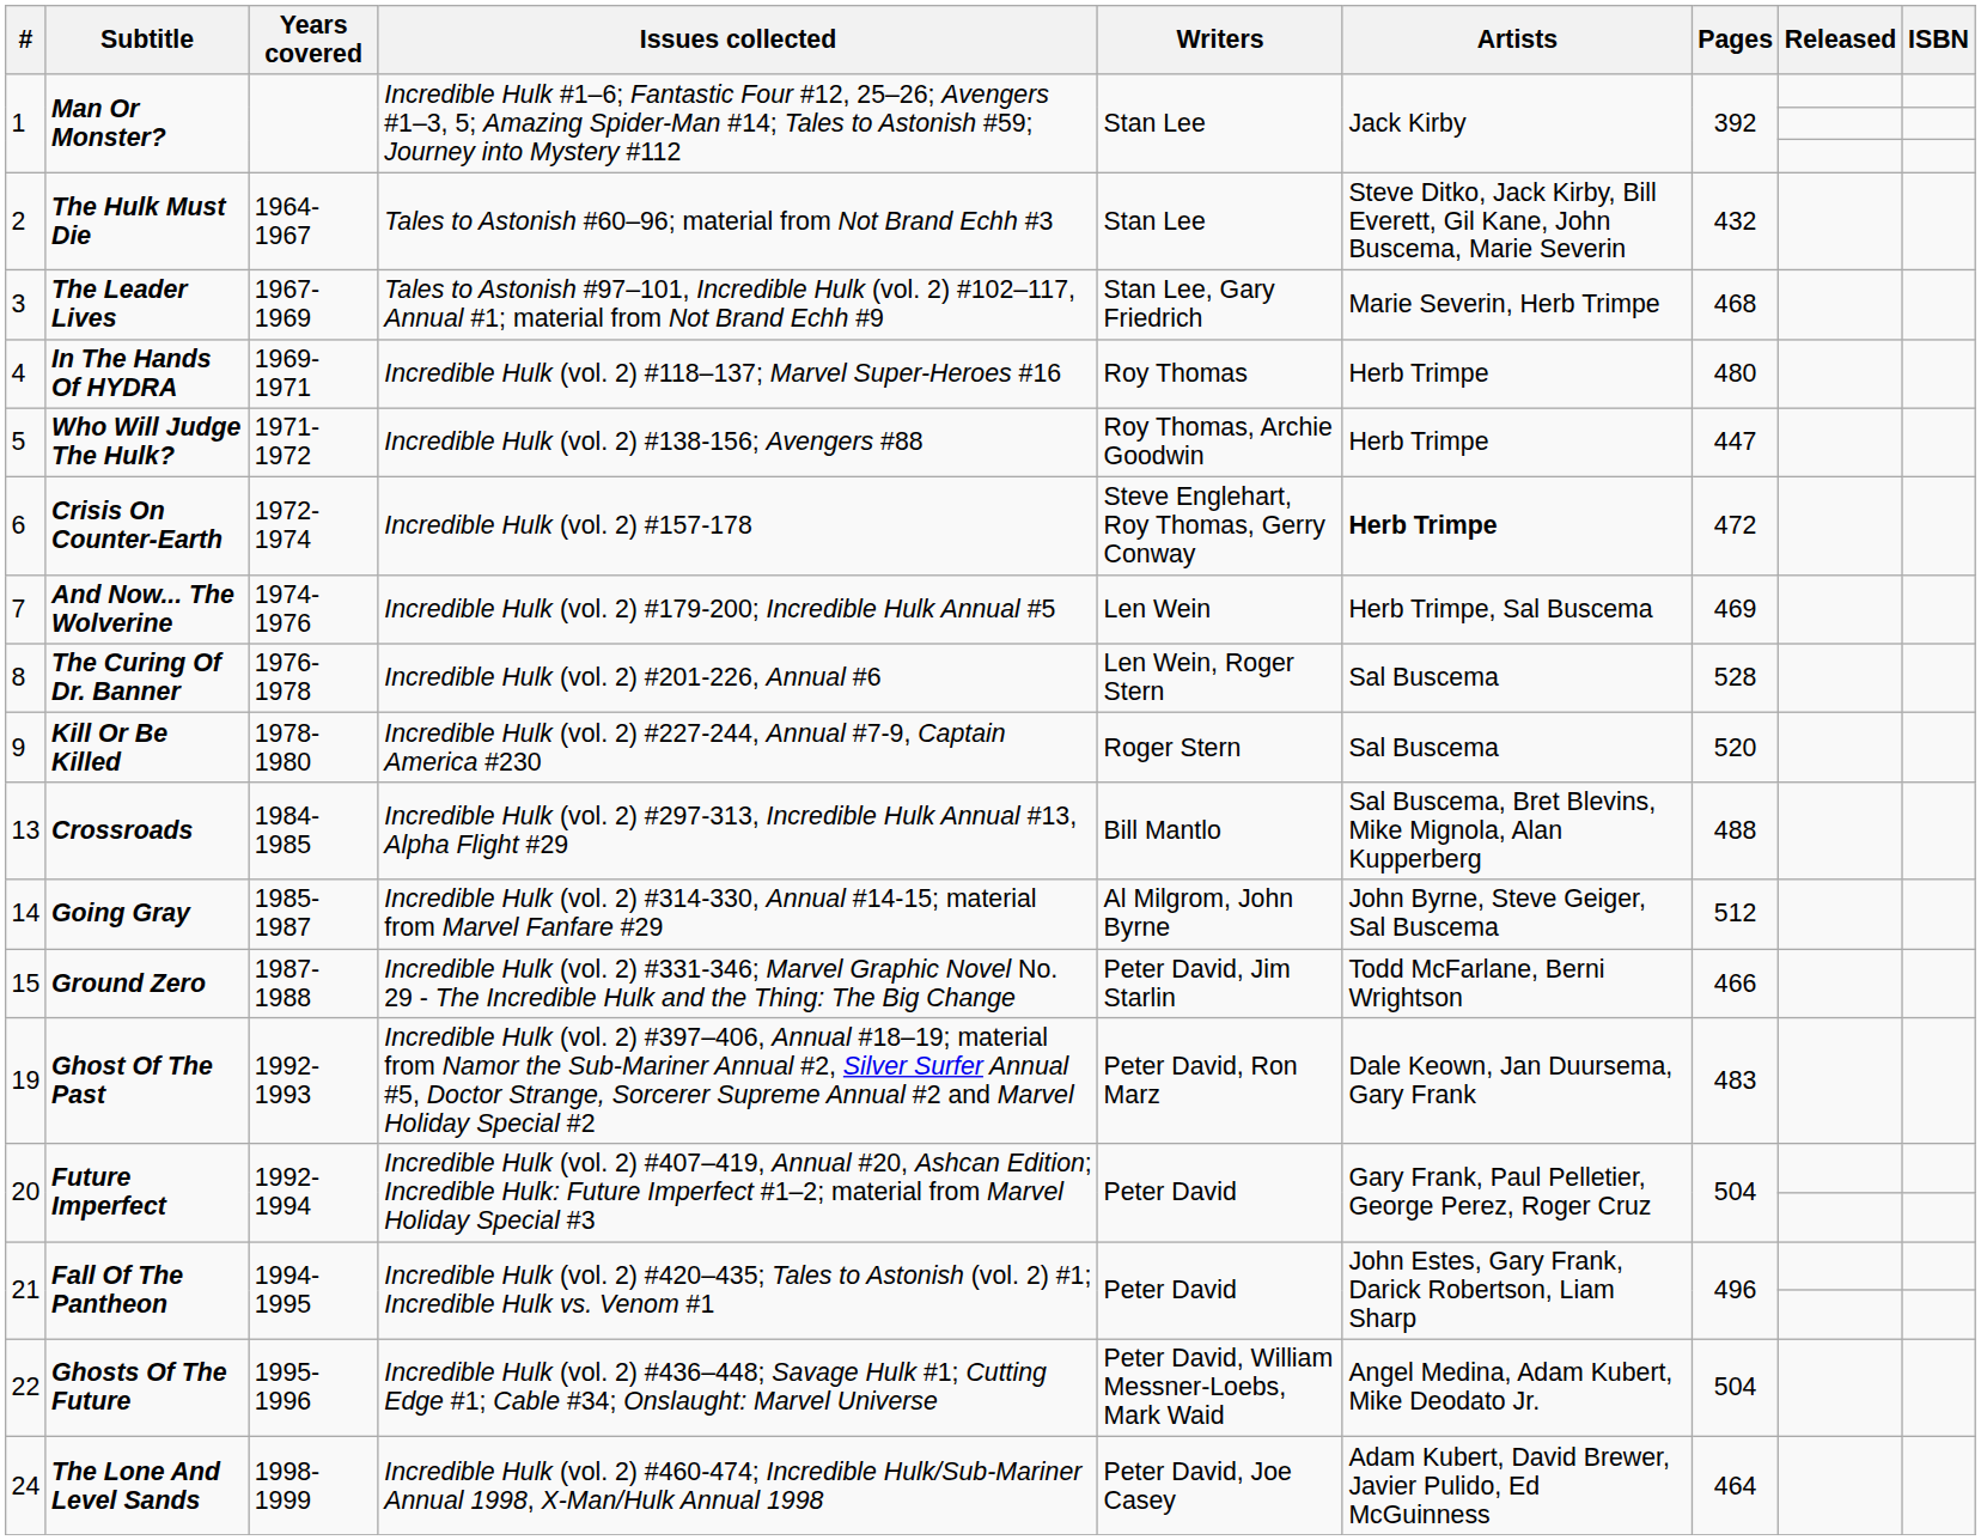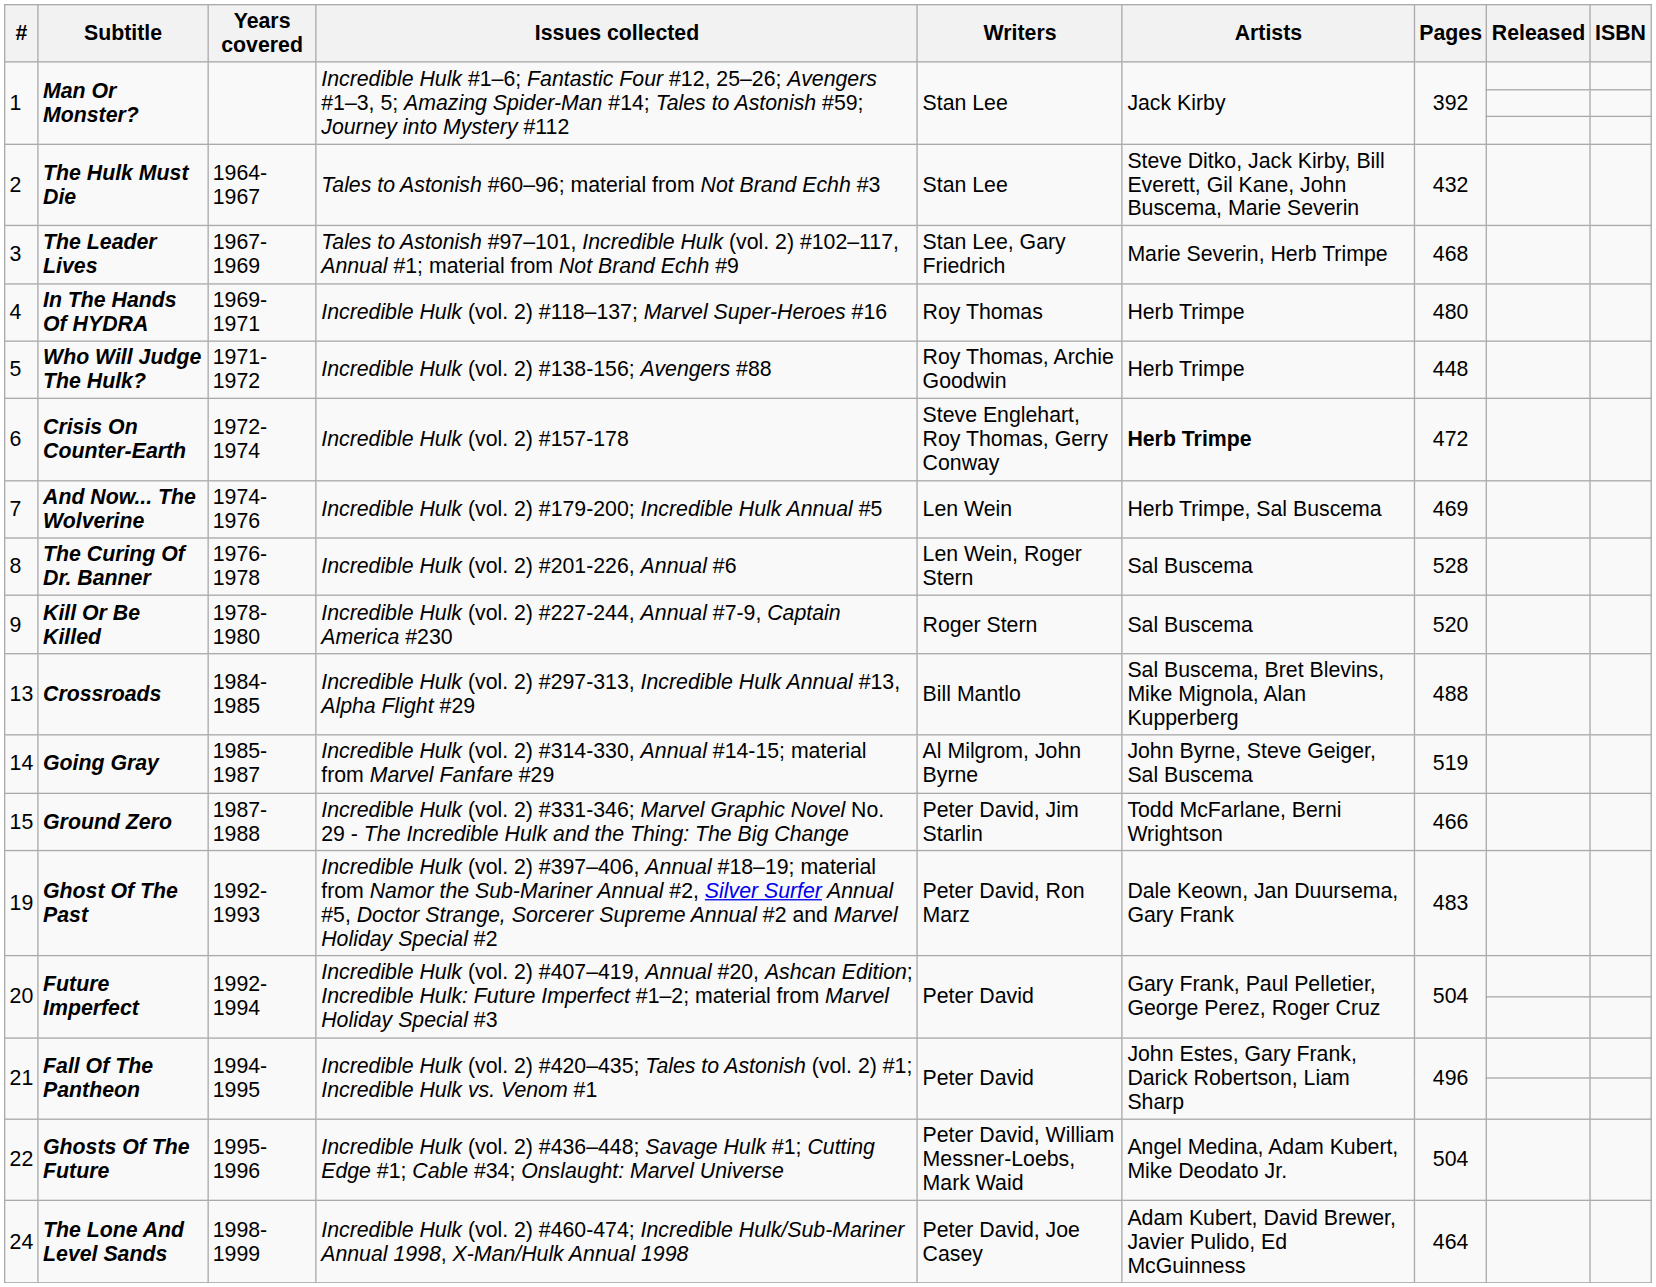 <table class="wikitable sortable" width=98%>
 <tr>
 <th class="unsortable">#</th>
 <th class="unsortable">Subtitle</th>
 <th>Years covered</th>
 <th class="unsortable">Issues collected</th>
 <th class="unsortable">Writers</th>
 <th class="unsortable">Artists</th>
 <th class="unsortable">Pages</th>
 <th>Released</th>
 <th class="unsortable">ISBN</th>
 </tr>
 <tr>
 <td rowspan=3>1</td>
 <td rowspan=3><strong><em>Man Or Monster?</em></strong></td>
 <td rowspan=3></td>
 <td rowspan=3><em>Incredible Hulk</em> #1–6; <em>Fantastic Four</em> #12, 25–26; <em>Avengers</em> #1–3, 5; <em>Amazing Spider-Man</em> #14; <em>Tales to Astonish</em> #59; <em>Journey into Mystery</em> #112</td>
 <td rowspan=3>Stan Lee</td>
 <td rowspan=3>Jack Kirby</td>
 <td style="text-align: center;" rowspan=3>392</td>
 <td></td>
 <td></td>
 </tr>
 <tr>
 <td></td>
 <td></td>
 </tr>
 <tr>
 <td></td>
 <td></td>
 </tr>
 <tr>
 <td>2</td>
 <td><strong><em>The Hulk Must Die</em></strong></td>
 <td>1964-1967</td>
 <td><em>Tales to Astonish</em> #60–96; material from <em>Not Brand Echh</em> #3</td>
 <td>Stan Lee</td>
 <td>Steve Ditko, Jack Kirby, Bill Everett, Gil Kane, John Buscema, Marie Severin</td>
 <td style="text-align: center;">432</td>
 <td></td>
 <td></td>
 </tr>
 <tr>
 <td>3</td>
 <td><strong><em>The Leader Lives</em></strong></td>
 <td>1967-1969</td>
 <td><em>Tales to Astonish</em> #97–101, <em>Incredible Hulk</em> (vol. 2) #102–117, <em>Annual</em> #1; material from <em>Not Brand Echh</em> #9</td>
 <td>Stan Lee, Gary Friedrich</td>
 <td>Marie Severin, Herb Trimpe</td>
 <td style="text-align: center;">468</td>
 <td></td>
 <td></td>
 </tr>
 <tr>
 <td>4</td>
 <td><strong><em>In The Hands Of HYDRA</em></strong></td>
 <td>1969-1971</td>
 <td><em>Incredible Hulk</em> (vol. 2) #118–137; <em>Marvel Super-Heroes</em> #16</td>
 <td>Roy Thomas</td>
 <td>Herb Trimpe</td>
 <td style="text-align: center;">480</td>
 <td></td>
 <td></td>
 </tr>
 <tr>
 <td>5</td>
 <td><strong><em>Who Will Judge The Hulk?</em></strong></td>
 <td>1971-1972</td>
 <td><em>Incredible Hulk</em> (vol. 2) #138-156; <em>Avengers</em> #88</td>
 <td>Roy Thomas, Archie Goodwin</td>
 <td>Herb Trimpe</td>
-<td style="text-align: center;">447</td>
+<td style="text-align: center;">448</td>
 <td></td>
 <td></td>
 </tr>
 <tr>
 <td>6</td>
 <td><strong><em>Crisis On Counter-Earth</em></strong></td>
 <td>1972-1974</td>
 <td><em>Incredible Hulk</em> (vol. 2) #157-178</td>
 <td>Steve Englehart, Roy Thomas, Gerry Conway</td>
 <td><strong>Herb Trimpe</strong></td>
 <td style="text-align: center;">472</td>
 <td></td>
 <td></td>
 </tr>
 <tr>
 <td>7</td>
 <td><strong><em>And Now... The Wolverine</em></strong></td>
 <td>1974-1976</td>
 <td><em>Incredible Hulk</em> (vol. 2) #179-200; <em>Incredible Hulk Annual</em> #5</td>
 <td>Len Wein</td>
 <td>Herb Trimpe, Sal Buscema</td>
 <td style="text-align: center;">469</td>
 <td></td>
 <td></td>
 </tr>
 <tr>
 <td>8</td>
 <td><strong><em>The Curing Of Dr. Banner</em></strong></td>
 <td>1976-1978</td>
 <td><em>Incredible Hulk</em> (vol. 2) #201-226, <em>Annual</em> #6</td>
 <td>Len Wein, Roger Stern</td>
 <td>Sal Buscema</td>
 <td style="text-align: center;">528</td>
 <td></td>
 <td></td>
 </tr>
 <tr>
 <td>9</td>
 <td><strong><em>Kill Or Be Killed</em></strong></td>
 <td>1978-1980</td>
 <td><em>Incredible Hulk</em> (vol. 2) #227-244, <em>Annual</em> #7-9, <em>Captain America</em> #230</td>
 <td>Roger Stern</td>
 <td>Sal Buscema</td>
 <td style="text-align: center;">520</td>
 <td></td>
 <td></td>
 </tr>
 <tr>
 <td>13</td>
 <td><strong><em>Crossroads</em></strong></td>
 <td>1984-1985</td>
 <td><em>Incredible Hulk</em> (vol. 2) #297-313, <em>Incredible Hulk Annual</em> #13, <em>Alpha Flight</em> #29</td>
 <td>Bill Mantlo</td>
 <td>Sal Buscema, Bret Blevins, Mike Mignola, Alan Kupperberg</td>
 <td style="text-align: center;">488</td>
 <td></td>
 <td></td>
 </tr>
 <tr>
 <td>14</td>
 <td><strong><em>Going Gray</em></strong></td>
 <td>1985-1987</td>
 <td><em>Incredible Hulk</em> (vol. 2) #314-330,  <em>Annual</em> #14-15; material from <em>Marvel Fanfare</em> #29</td>
 <td>Al Milgrom, John Byrne</td>
 <td>John Byrne, Steve Geiger, Sal Buscema</td>
-<td style="text-align: center;">512</td>
+<td style="text-align: center;">519</td>
 <td></td>
 <td></td>
 </tr>
 <tr>
 <td>15</td>
 <td><strong><em>Ground Zero</em></strong></td>
 <td>1987-1988</td>
 <td><em>Incredible Hulk</em> (vol. 2) #331-346; <em>Marvel Graphic Novel</em> No. 29 - <em>The Incredible Hulk and the Thing: The Big Change</em></td>
 <td>Peter David, Jim Starlin</td>
 <td>Todd McFarlane, Berni Wrightson</td>
 <td style="text-align: center;">466</td>
 <td></td>
 <td></td>
 </tr>
 <tr>
 <td>19</td>
 <td><strong><em>Ghost Of The Past</em></strong></td>
 <td>1992-1993</td>
 <td><em>Incredible Hulk</em> (vol. 2) #397–406, <em>Annual</em> #18–19; material from <em>Namor the Sub-Mariner Annual</em> #2, <em><a href='#'>Silver Surfer</a> Annual</em> #5, <em>Doctor Strange, Sorcerer Supreme Annual</em> #2 and <em>Marvel Holiday Special</em> #2</td>
 <td>Peter David, Ron Marz</td>
 <td>Dale Keown, Jan Duursema, Gary Frank</td>
 <td style="text-align: center;">483</td>
 <td></td>
 <td></td>
 </tr>
 <tr>
 <td rowspan=2>20</td>
 <td rowspan=2><strong><em>Future Imperfect</em></strong></td>
 <td rowspan=2>1992-1994</td>
 <td rowspan=2><em>Incredible Hulk</em> (vol. 2) #407–419, <em>Annual</em> #20, <em>Ashcan Edition</em>; <em>Incredible Hulk: Future Imperfect</em> #1–2; material from <em>Marvel Holiday Special</em> #3</td>
 <td rowspan=2>Peter David</td>
 <td rowspan=2>Gary Frank, Paul Pelletier, George Perez, Roger Cruz</td>
 <td style="text-align: center;" rowspan=2>504</td>
 <td></td>
 <td></td>
 </tr>
 <tr>
 <td></td>
 <td></td>
 </tr>
 <tr>
 <td rowspan=2>21</td>
 <td rowspan=2><strong><em>Fall Of The Pantheon</em></strong></td>
 <td rowspan=2>1994-1995</td>
 <td rowspan=2><em>Incredible Hulk</em> (vol. 2) #420–435; <em>Tales to Astonish</em> (vol. 2) #1; <em>Incredible Hulk vs. Venom</em> #1</td>
 <td rowspan=2>Peter David</td>
 <td rowspan=2>John Estes, Gary Frank, Darick Robertson, Liam Sharp</td>
 <td style="text-align: center;" rowspan=2>496</td>
 <td></td>
 <td></td>
 </tr>
 <tr>
 <td></td>
 <td></td>
 </tr>
 <tr>
 <td>22</td>
 <td><strong><em>Ghosts Of The Future</em></strong></td>
 <td>1995-1996</td>
 <td><em>Incredible Hulk</em> (vol. 2) #436–448; <em>Savage Hulk</em> #1; <em>Cutting Edge</em> #1; <em>Cable</em> #34; <em>Onslaught: Marvel Universe</em></td>
 <td>Peter David, William Messner-Loebs, Mark Waid</td>
 <td>Angel Medina, Adam Kubert, Mike Deodato Jr.</td>
 <td style="text-align: center;">504</td>
 <td></td>
 <td></td>
 </tr>
 <tr>
 <td>24</td>
 <td><strong><em>The Lone And Level Sands</em></strong></td>
 <td>1998-1999</td>
 <td><em>Incredible Hulk</em> (vol. 2) #460-474; <em>Incredible Hulk/Sub-Mariner Annual 1998</em>, <em>X-Man/Hulk Annual 1998</em></td>
 <td>Peter David, Joe Casey</td>
 <td>Adam Kubert, David Brewer, Javier Pulido, Ed McGuinness</td>
 <td style="text-align: center;">464</td>
 <td></td>
 <td></td>
 </tr>
 </table>
